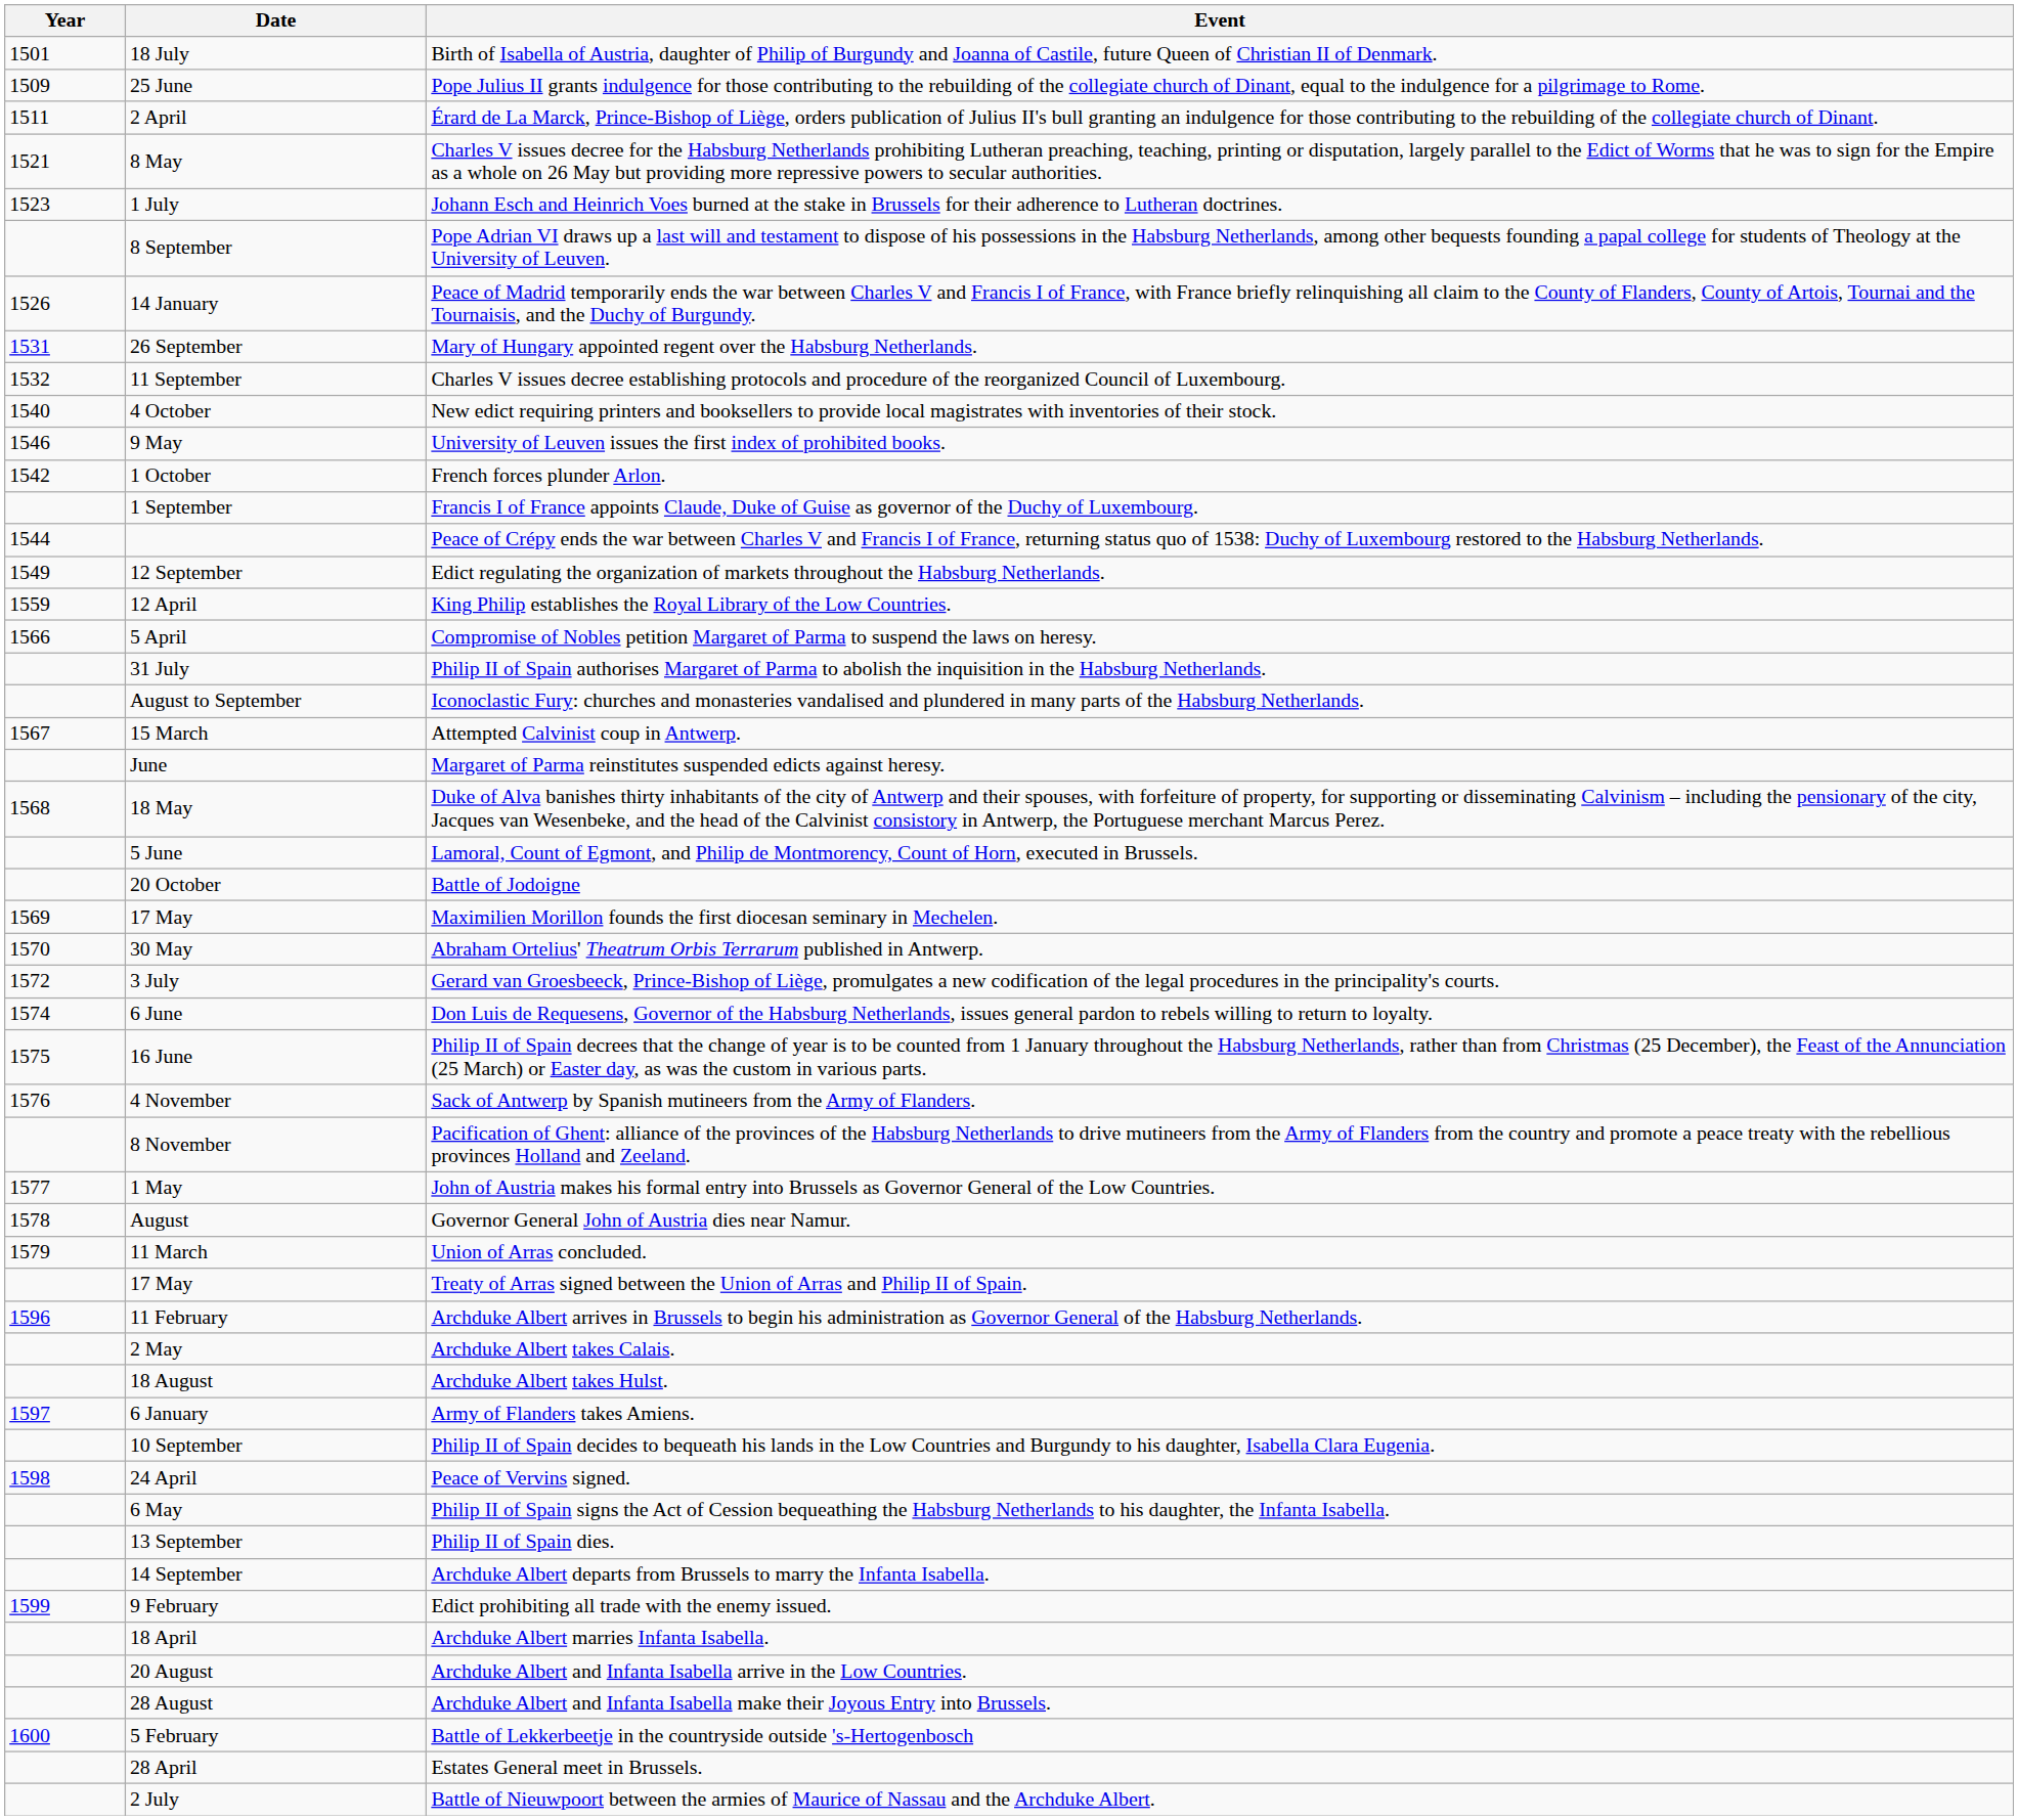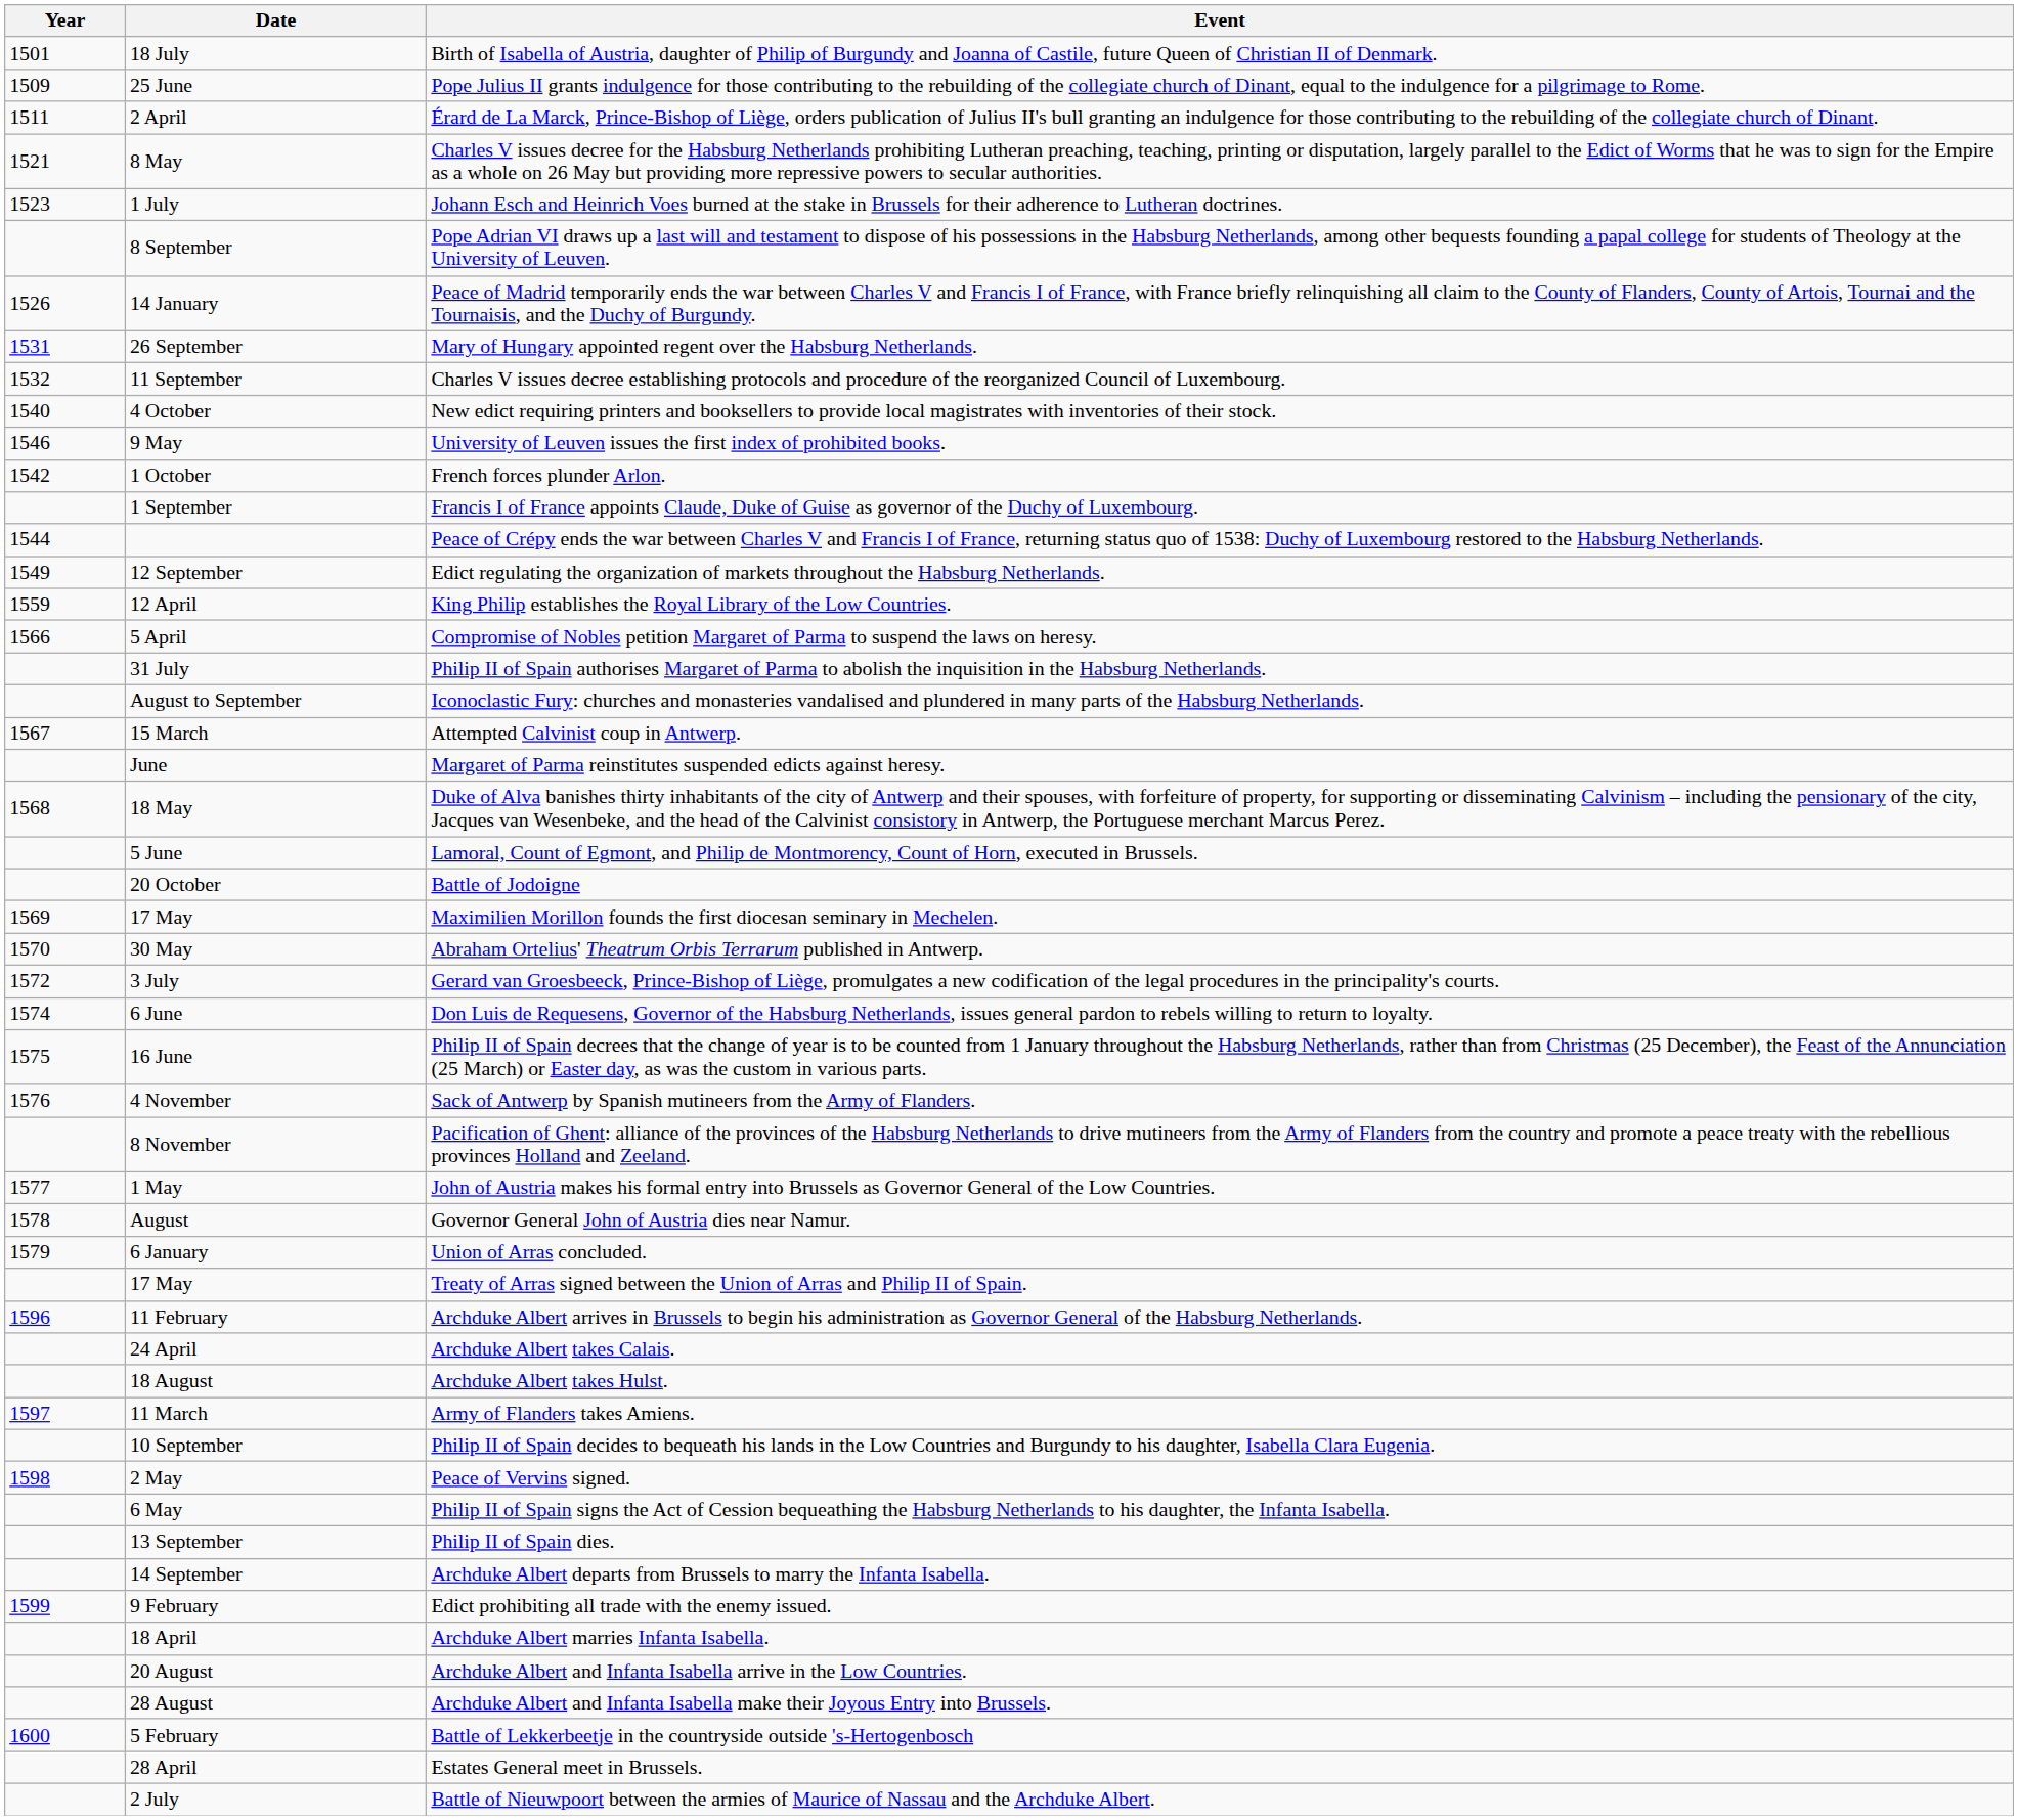 <table class="wikitable" width="100%">
 <tr>
 <th style="width:6%">Year</th>
 <th style="width:15%">Date</th>
 <th>Event</th>
 </tr>
 <tr>
 <td>1501</td>
 <td>18 July</td>
 <td>Birth of <a href='#'>Isabella of Austria</a>, daughter of <a href='#'>Philip of Burgundy</a> and <a href='#'>Joanna of Castile</a>, future Queen of <a href='#'>Christian II of Denmark</a>.</td>
 </tr>
 <tr>
 <td>1509</td>
 <td>25 June</td>
 <td><a href='#'>Pope Julius II</a> grants <a href='#'>indulgence</a> for those contributing to the rebuilding of the <a href='#'>collegiate church of Dinant</a>, equal to the indulgence for a <a href='#'>pilgrimage to Rome</a>.</td>
 </tr>
 <tr>
 <td>1511</td>
 <td>2 April</td>
 <td><a href='#'>Érard de La Marck</a>, <a href='#'>Prince-Bishop of Liège</a>, orders publication of Julius II's bull granting an indulgence for those contributing to the rebuilding of the <a href='#'>collegiate church of Dinant</a>.</td>
 </tr>
 <tr>
 <td>1521</td>
 <td>8 May</td>
 <td><a href='#'>Charles V</a> issues decree for the <a href='#'>Habsburg Netherlands</a> prohibiting Lutheran preaching, teaching, printing or disputation, largely parallel to the <a href='#'>Edict of Worms</a> that he was to sign for the Empire as a whole on 26 May but providing more repressive powers to secular authorities.</td>
 </tr>
 <tr>
 <td>1523</td>
 <td>1 July</td>
 <td><a href='#'>Johann Esch and Heinrich Voes</a> burned at the stake in <a href='#'>Brussels</a> for their adherence to <a href='#'>Lutheran</a> doctrines.</td>
 </tr>
 <tr>
 <td></td>
 <td>8 September</td>
 <td><a href='#'>Pope Adrian VI</a> draws up a <a href='#'>last will and testament</a> to dispose of his possessions in the <a href='#'>Habsburg Netherlands</a>, among other bequests founding <a href='#'>a papal college</a> for students of Theology at the <a href='#'>University of Leuven</a>.</td>
 </tr>
 <tr>
 <td>1526</td>
 <td>14 January</td>
 <td><a href='#'>Peace of Madrid</a> temporarily ends the war between <a href='#'>Charles V</a> and <a href='#'>Francis I of France</a>, with France briefly relinquishing all claim to the <a href='#'>County of Flanders</a>, <a href='#'>County of Artois</a>, <a href='#'>Tournai and the Tournaisis</a>, and the <a href='#'>Duchy of Burgundy</a>.</td>
 </tr>
 <tr>
 <td><a href='#'>1531</a></td>
 <td>26 September</td>
 <td><a href='#'>Mary of Hungary</a> appointed regent over the <a href='#'>Habsburg Netherlands</a>.</td>
 </tr>
 <tr>
 <td>1532</td>
 <td>11 September</td>
 <td>Charles V issues decree establishing protocols and procedure of the reorganized Council of Luxembourg.</td>
 </tr>
 <tr>
 <td>1540</td>
 <td>4 October</td>
 <td>New edict requiring printers and booksellers to provide local magistrates with inventories of their stock.</td>
 </tr>
 <tr>
 <td>1546</td>
 <td>9 May</td>
 <td><a href='#'>University of Leuven</a> issues the first <a href='#'>index of prohibited books</a>.</td>
 </tr>
 <tr>
 <td>1542</td>
 <td>1 October</td>
 <td>French forces plunder <a href='#'>Arlon</a>.</td>
 </tr>
 <tr>
 <td></td>
 <td>1 September</td>
 <td><a href='#'>Francis I of France</a> appoints <a href='#'>Claude, Duke of Guise</a> as governor of the <a href='#'>Duchy of Luxembourg</a>.</td>
 </tr>
 <tr>
 <td>1544</td>
 <td></td>
 <td><a href='#'>Peace of Crépy</a> ends the war between <a href='#'>Charles V</a> and <a href='#'>Francis I of France</a>, returning status quo of 1538: <a href='#'>Duchy of Luxembourg</a> restored to the <a href='#'>Habsburg Netherlands</a>.</td>
 </tr>
 <tr>
 <td>1549</td>
 <td>12 September</td>
 <td>Edict regulating the organization of markets throughout the <a href='#'>Habsburg Netherlands</a>.</td>
 </tr>
 <tr>
 <td>1559</td>
 <td>12 April</td>
 <td><a href='#'>King Philip</a> establishes the <a href='#'>Royal Library of the Low Countries</a>.</td>
 </tr>
 <tr>
 <td>1566</td>
 <td>5 April</td>
 <td><a href='#'>Compromise of Nobles</a> petition <a href='#'>Margaret of Parma</a> to suspend the laws on heresy.</td>
 </tr>
 <tr>
 <td></td>
 <td>31 July</td>
 <td><a href='#'>Philip II of Spain</a> authorises <a href='#'>Margaret of Parma</a> to abolish the inquisition in the <a href='#'>Habsburg Netherlands</a>.</td>
 </tr>
 <tr>
 <td></td>
 <td>August to September</td>
 <td><a href='#'>Iconoclastic Fury</a>: churches and monasteries vandalised and plundered in many parts of the <a href='#'>Habsburg Netherlands</a>.</td>
 </tr>
 <tr>
 <td>1567</td>
 <td>15 March</td>
 <td>Attempted <a href='#'>Calvinist</a> coup in <a href='#'>Antwerp</a>.</td>
 </tr>
 <tr>
 <td></td>
 <td>June</td>
 <td><a href='#'>Margaret of Parma</a> reinstitutes suspended edicts against heresy.</td>
 </tr>
 <tr>
 <td>1568</td>
 <td>18 May</td>
 <td><a href='#'>Duke of Alva</a> banishes thirty inhabitants of the city of <a href='#'>Antwerp</a> and their spouses, with forfeiture of property, for supporting or disseminating <a href='#'>Calvinism</a> – including the <a href='#'>pensionary</a> of the city, Jacques van Wesenbeke, and the head of the Calvinist <a href='#'>consistory</a> in Antwerp, the Portuguese merchant Marcus Perez.</td>
 </tr>
 <tr>
 <td></td>
 <td>5 June</td>
 <td><a href='#'>Lamoral, Count of Egmont</a>, and <a href='#'>Philip de Montmorency, Count of Horn</a>, executed in Brussels.</td>
 </tr>
 <tr>
 <td></td>
 <td>20 October</td>
 <td><a href='#'>Battle of Jodoigne</a></td>
 </tr>
 <tr>
 <td>1569</td>
 <td>17 May</td>
 <td><a href='#'>Maximilien Morillon</a> founds the first diocesan seminary in <a href='#'>Mechelen</a>.</td>
 </tr>
 <tr>
 <td>1570</td>
 <td>30 May</td>
 <td><a href='#'>Abraham Ortelius</a>' <em><a href='#'>Theatrum Orbis Terrarum</a></em> published in Antwerp.</td>
 </tr>
 <tr>
 <td>1572</td>
 <td>3 July</td>
 <td><a href='#'>Gerard van Groesbeeck</a>, <a href='#'>Prince-Bishop of Liège</a>, promulgates a new codification of the legal procedures in the principality's courts.</td>
 </tr>
 <tr>
 <td>1574</td>
 <td>6 June</td>
 <td><a href='#'>Don Luis de Requesens</a>, <a href='#'>Governor of the Habsburg Netherlands</a>, issues general pardon to rebels willing to return to loyalty.</td>
 </tr>
 <tr>
 <td>1575</td>
 <td>16 June</td>
 <td><a href='#'>Philip II of Spain</a> decrees that the change of year is to be counted from 1 January throughout the <a href='#'>Habsburg Netherlands</a>, rather than from <a href='#'>Christmas</a> (25 December), the <a href='#'>Feast of the Annunciation</a> (25 March) or <a href='#'>Easter day</a>, as was the custom in various parts.</td>
 </tr>
 <tr>
 <td>1576</td>
 <td>4 November</td>
 <td><a href='#'>Sack of Antwerp</a> by Spanish mutineers from the <a href='#'>Army of Flanders</a>.</td>
 </tr>
 <tr>
 <td></td>
 <td>8 November</td>
 <td><a href='#'>Pacification of Ghent</a>: alliance of the provinces of the <a href='#'>Habsburg Netherlands</a> to drive mutineers from the <a href='#'>Army of Flanders</a> from the country and promote a peace treaty with the rebellious provinces <a href='#'>Holland</a> and <a href='#'>Zeeland</a>.</td>
 </tr>
 <tr>
 <td>1577</td>
 <td>1 May</td>
 <td><a href='#'>John of Austria</a> makes his formal entry into Brussels as Governor General of the Low Countries.</td>
 </tr>
 <tr>
 <td>1578</td>
 <td>August</td>
 <td>Governor General <a href='#'>John of Austria</a> dies near Namur.</td>
 </tr>
 <tr>
 <td>1579</td>
-<td>11 March</td>
+<td>6 January</td>
 <td><a href='#'>Union of Arras</a> concluded.</td>
 </tr>
 <tr>
 <td></td>
 <td>17 May</td>
 <td><a href='#'>Treaty of Arras</a> signed between the <a href='#'>Union of Arras</a> and <a href='#'>Philip II of Spain</a>.</td>
 </tr>
 <tr>
 <td><a href='#'>1596</a></td>
 <td>11 February</td>
 <td><a href='#'>Archduke Albert</a> arrives in <a href='#'>Brussels</a> to begin his administration as <a href='#'>Governor General</a> of the <a href='#'>Habsburg Netherlands</a>.</td>
 </tr>
 <tr>
 <td></td>
-<td>2 May</td>
+<td>24 April</td>
 <td><a href='#'>Archduke Albert</a> <a href='#'>takes Calais</a>.</td>
 </tr>
 <tr>
 <td></td>
 <td>18 August</td>
 <td><a href='#'>Archduke Albert</a> <a href='#'>takes Hulst</a>.</td>
 </tr>
 <tr>
 <td><a href='#'>1597</a></td>
-<td>6 January</td>
+<td>11 March</td>
 <td><a href='#'>Army of Flanders</a> takes Amiens.</td>
 </tr>
 <tr>
 <td></td>
 <td>10 September</td>
 <td><a href='#'>Philip II of Spain</a> decides to bequeath his lands in the Low Countries and Burgundy to his daughter, <a href='#'>Isabella Clara Eugenia</a>.</td>
 </tr>
 <tr>
 <td><a href='#'>1598</a></td>
-<td>24 April</td>
+<td>2 May</td>
 <td><a href='#'>Peace of Vervins</a> signed.</td>
 </tr>
 <tr>
 <td></td>
 <td>6 May</td>
 <td><a href='#'>Philip II of Spain</a> signs the Act of Cession bequeathing the <a href='#'>Habsburg Netherlands</a> to his daughter, the <a href='#'>Infanta Isabella</a>.</td>
 </tr>
 <tr>
 <td></td>
 <td>13 September</td>
 <td><a href='#'>Philip II of Spain</a> dies.</td>
 </tr>
 <tr>
 <td></td>
 <td>14 September</td>
 <td><a href='#'>Archduke Albert</a> departs from Brussels to marry the <a href='#'>Infanta Isabella</a>.</td>
 </tr>
 <tr>
 <td><a href='#'>1599</a></td>
 <td>9 February</td>
 <td>Edict prohibiting all trade with the enemy issued.</td>
 </tr>
 <tr>
 <td></td>
 <td>18 April</td>
 <td><a href='#'>Archduke Albert</a> marries <a href='#'>Infanta Isabella</a>.</td>
 </tr>
 <tr>
 <td></td>
 <td>20 August</td>
 <td><a href='#'>Archduke Albert</a> and <a href='#'>Infanta Isabella</a> arrive in the <a href='#'>Low Countries</a>.</td>
 </tr>
 <tr>
 <td></td>
 <td>28 August</td>
 <td><a href='#'>Archduke Albert</a> and <a href='#'>Infanta Isabella</a> make their <a href='#'>Joyous Entry</a> into <a href='#'>Brussels</a>.</td>
 </tr>
 <tr>
 <td><a href='#'>1600</a></td>
 <td>5 February</td>
 <td><a href='#'>Battle of Lekkerbeetje</a> in the countryside outside <a href='#'>'s-Hertogenbosch</a></td>
 </tr>
 <tr>
 <td></td>
 <td>28 April</td>
 <td>Estates General meet in Brussels.</td>
 </tr>
 <tr>
 <td></td>
 <td>2 July</td>
 <td><a href='#'>Battle of Nieuwpoort</a> between the armies of <a href='#'>Maurice of Nassau</a> and the <a href='#'>Archduke Albert</a>.</td>
 </tr>
 <tr>
 </tr>
 </table>
